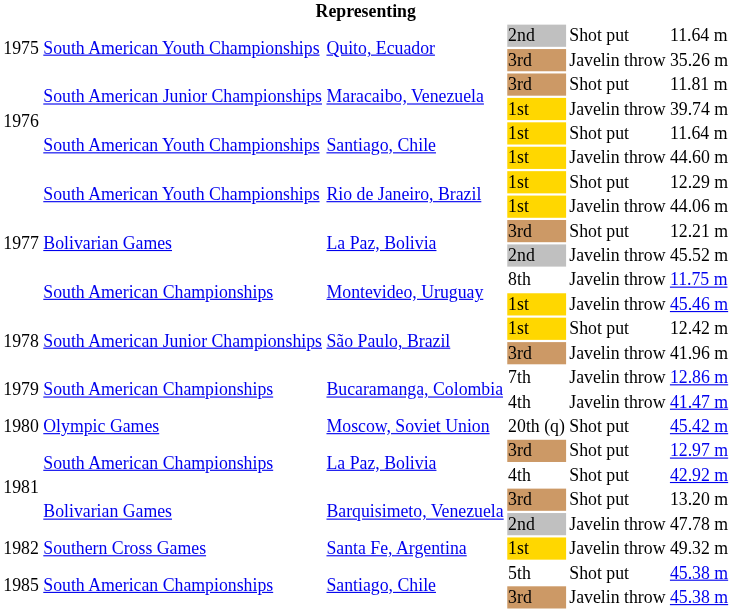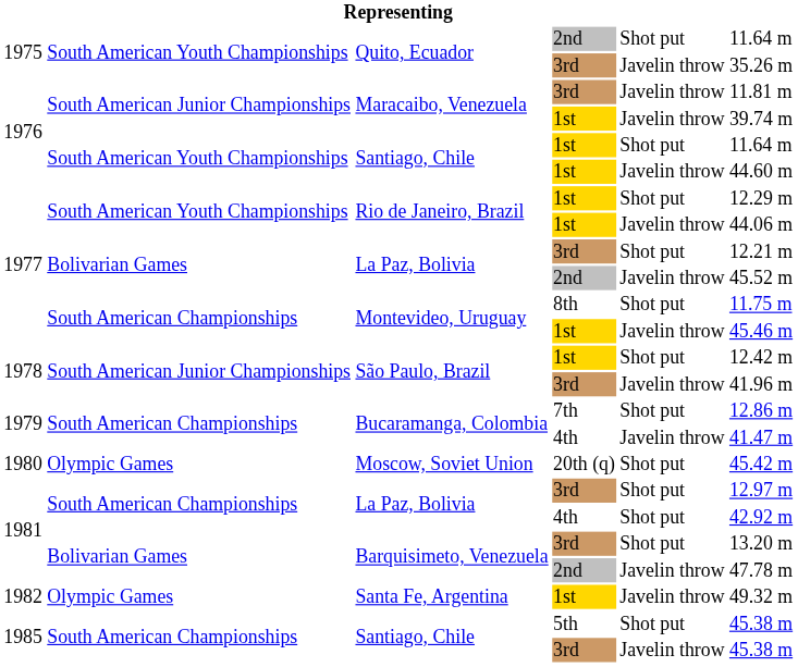 <table>
 <tr>
 <th colspan=6>Representing </th>
 </tr>
 <tr>
 <td rowspan=2>1975</td>
 <td rowspan=2><a href='#'>South American Youth Championships</a></td>
 <td rowspan=2><a href='#'>Quito, Ecuador</a></td>
 <td bgcolor=silver>2nd</td>
 <td>Shot put</td>
 <td>11.64 m</td>
 </tr>
 <tr>
 <td bgcolor=cc9966>3rd</td>
 <td>Javelin throw</td>
 <td>35.26 m</td>
 </tr>
 <tr>
 <td rowspan=4>1976</td>
 <td rowspan=2><a href='#'>South American Junior Championships</a></td>
 <td rowspan=2><a href='#'>Maracaibo, Venezuela</a></td>
 <td bgcolor=cc9966>3rd</td>
-<td>Shot put</td>
+<td>Javelin throw</td>
 <td>11.81 m</td>
 </tr>
 <tr>
 <td bgcolor=gold>1st</td>
 <td>Javelin throw</td>
 <td>39.74 m</td>
 </tr>
 <tr>
 <td rowspan=2><a href='#'>South American Youth Championships</a></td>
 <td rowspan=2><a href='#'>Santiago, Chile</a></td>
 <td bgcolor=gold>1st</td>
 <td>Shot put</td>
 <td>11.64 m</td>
 </tr>
 <tr>
 <td bgcolor=gold>1st</td>
 <td>Javelin throw</td>
 <td>44.60 m</td>
 </tr>
 <tr>
 <td rowspan=6>1977</td>
 <td rowspan=2><a href='#'>South American Youth Championships</a></td>
 <td rowspan=2><a href='#'>Rio de Janeiro, Brazil</a></td>
 <td bgcolor=gold>1st</td>
 <td>Shot put</td>
 <td>12.29 m</td>
 </tr>
 <tr>
 <td bgcolor=gold>1st</td>
 <td>Javelin throw</td>
 <td>44.06 m</td>
 </tr>
 <tr>
 <td rowspan=2><a href='#'>Bolivarian Games</a></td>
 <td rowspan=2><a href='#'>La Paz, Bolivia</a></td>
 <td bgcolor=cc9966>3rd</td>
 <td>Shot put</td>
 <td>12.21 m</td>
 </tr>
 <tr>
 <td bgcolor=silver>2nd</td>
 <td>Javelin throw</td>
 <td>45.52 m</td>
 </tr>
 <tr>
 <td rowspan=2><a href='#'>South American Championships</a></td>
 <td rowspan=2><a href='#'>Montevideo, Uruguay</a></td>
 <td>8th</td>
-<td>Javelin throw</td>
+<td>Shot put</td>
 <td><a href='#'>11.75 m</a></td>
 </tr>
 <tr>
 <td bgcolor=gold>1st</td>
 <td>Javelin throw</td>
 <td><a href='#'>45.46 m</a></td>
 </tr>
 <tr>
 <td rowspan=2>1978</td>
 <td rowspan=2><a href='#'>South American Junior Championships</a></td>
 <td rowspan=2><a href='#'>São Paulo, Brazil</a></td>
 <td bgcolor=gold>1st</td>
 <td>Shot put</td>
 <td>12.42 m</td>
 </tr>
 <tr>
 <td bgcolor=cc9966>3rd</td>
 <td>Javelin throw</td>
 <td>41.96 m</td>
 </tr>
 <tr>
 <td rowspan=2>1979</td>
 <td rowspan=2><a href='#'>South American Championships</a></td>
 <td rowspan=2><a href='#'>Bucaramanga, Colombia</a></td>
 <td>7th</td>
-<td>Javelin throw</td>
+<td>Shot put</td>
 <td><a href='#'>12.86 m</a></td>
 </tr>
 <tr>
 <td>4th</td>
 <td>Javelin throw</td>
 <td><a href='#'>41.47 m</a></td>
 </tr>
 <tr>
 <td>1980</td>
 <td><a href='#'>Olympic Games</a></td>
 <td><a href='#'>Moscow, Soviet Union</a></td>
 <td>20th (q)</td>
 <td>Shot put</td>
 <td><a href='#'>45.42 m</a></td>
 </tr>
 <tr>
 <td rowspan=4>1981</td>
 <td rowspan=2><a href='#'>South American Championships</a></td>
 <td rowspan=2><a href='#'>La Paz, Bolivia</a></td>
 <td bgcolor=cc9966>3rd</td>
 <td>Shot put</td>
 <td><a href='#'>12.97 m</a></td>
 </tr>
 <tr>
 <td>4th</td>
 <td>Shot put</td>
 <td><a href='#'>42.92 m</a></td>
 </tr>
 <tr>
 <td rowspan=2><a href='#'>Bolivarian Games</a></td>
 <td rowspan=2><a href='#'>Barquisimeto, Venezuela</a></td>
 <td bgcolor=cc9966>3rd</td>
 <td>Shot put</td>
 <td>13.20 m</td>
 </tr>
 <tr>
 <td bgcolor=silver>2nd</td>
 <td>Javelin throw</td>
 <td>47.78 m</td>
 </tr>
 <tr>
 <td>1982</td>
-<td><a href='#'>Southern Cross Games</a></td>
+<td><a href='#'>Olympic Games</a></td>
 <td><a href='#'>Santa Fe, Argentina</a></td>
 <td bgcolor=gold>1st</td>
 <td>Javelin throw</td>
 <td>49.32 m</td>
 </tr>
 <tr>
 <td rowspan=2>1985</td>
 <td rowspan=2><a href='#'>South American Championships</a></td>
 <td rowspan=2><a href='#'>Santiago, Chile</a></td>
 <td>5th</td>
 <td>Shot put</td>
 <td><a href='#'>45.38 m</a></td>
 </tr>
 <tr>
 <td bgcolor=cc9966>3rd</td>
 <td>Javelin throw</td>
 <td><a href='#'>45.38 m</a></td>
 </tr>
 </table>
